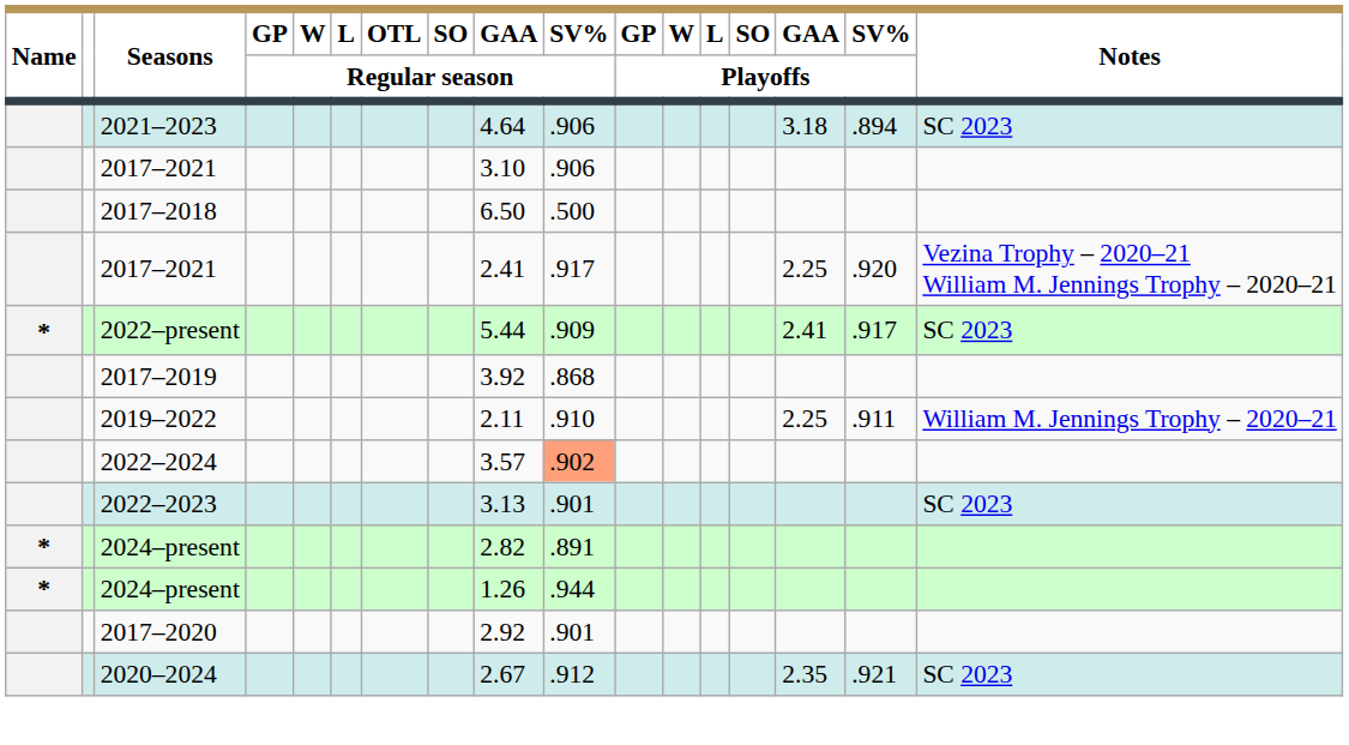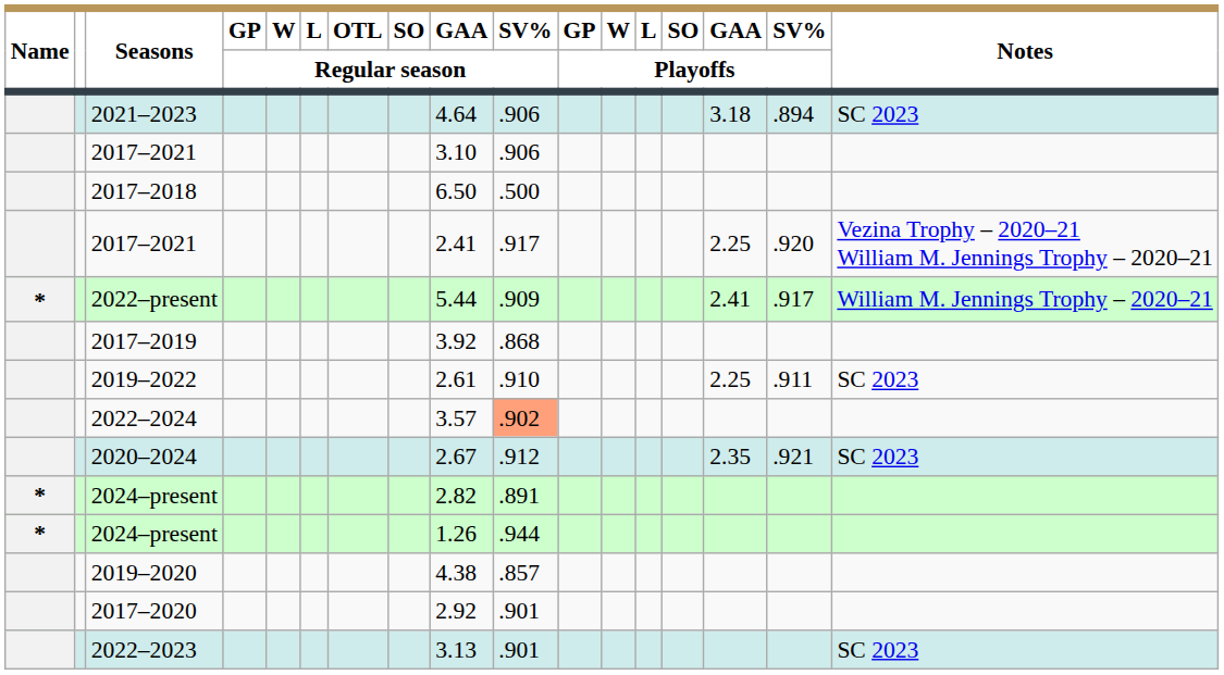 <table class="wikitable sortable plainrowheaders" style="text-align:left; font-size:95%">
 <tr style="background-color:#fff; border-top:#B9975B 5px solid;">
 <th scope="col" style="background-color:#fff;" rowspan="2">Name</th>
 <th scope="col" style="background-color:#fff;" rowspan="2"></th>
 <th scope="col" style="background-color:#fff;" rowspan="2">Seasons</th>
 <th scope="col" style="background-color:#fff;">GP</th>
 <th scope="col" style="background-color:#fff;">W</th>
 <th scope="col" style="background-color:#fff;">L</th>
 <th scope="col" style="background-color:#fff;">OTL</th>
 <th scope="col" style="background-color:#fff;">SO</th>
 <th scope="col" style="background-color:#fff;">GAA</th>
 <th scope="col" style="background-color:#fff;">SV%</th>
 <th scope="col" style="background-color:#fff;">GP</th>
 <th scope="col" style="background-color:#fff;">W</th>
 <th scope="col" style="background-color:#fff;">L</th>
 <th scope="col" style="background-color:#fff;">SO</th>
 <th scope="col" style="background-color:#fff;">GAA</th>
 <th scope="col" style="background-color:#fff;">SV%</th>
 <th scope="col" style="background-color:#fff;" rowspan="2" class="unsortable">Notes</th>
 </tr>
 <tr class="unsortable" style="border-bottom:#333F48 5px solid;">
 <th scope="colgroup" colspan="7" style="background-color:#fff;">Regular season</th>
 <th scope="colgroup" colspan="6" style="background-color:#fff;">Playoffs</th>
 </tr>
 <tr bgcolor="#CFECEC">
 <th scope="row"><sup></sup></th>
 <td></td>
 <td>2021–2023</td>
 <td></td>
 <td></td>
 <td></td>
 <td></td>
 <td></td>
 <td>4.64</td>
 <td>.906</td>
 <td></td>
 <td></td>
 <td></td>
 <td></td>
 <td>3.18</td>
 <td>.894</td>
 <td>SC <a href='#'>2023</a></td>
 </tr>
 <tr>
 <th scope="row"></th>
 <td></td>
 <td>2017–2021</td>
 <td></td>
 <td></td>
 <td></td>
 <td></td>
 <td></td>
 <td>3.10</td>
 <td>.906</td>
 <td></td>
 <td></td>
 <td></td>
 <td></td>
 <td></td>
 <td></td>
 <td></td>
 </tr>
 <tr>
 <th scope="row"></th>
 <td></td>
 <td>2017–2018</td>
 <td></td>
 <td></td>
 <td></td>
 <td></td>
 <td></td>
 <td>6.50</td>
 <td>.500</td>
 <td></td>
 <td></td>
 <td></td>
 <td></td>
 <td></td>
 <td></td>
 <td></td>
 </tr>
 <tr>
 <th scope="row"></th>
 <td></td>
 <td>2017–2021</td>
 <td></td>
 <td></td>
 <td></td>
 <td></td>
 <td></td>
 <td>2.41</td>
 <td>.917</td>
 <td></td>
 <td></td>
 <td></td>
 <td></td>
 <td>2.25</td>
 <td>.920</td>
 <td><a href='#'>Vezina Trophy</a> – <a href='#'>2020–21</a><br><a href='#'>William M. Jennings Trophy</a> – 2020–21</td>
 </tr>
 <tr bgcolor="#CCFFCC">
 <th scope="row">*<sup></sup></th>
 <td></td>
 <td>2022–present</td>
 <td></td>
 <td></td>
 <td></td>
 <td></td>
 <td></td>
 <td>5.44</td>
 <td>.909</td>
 <td></td>
 <td></td>
 <td></td>
 <td></td>
 <td>2.41</td>
 <td>.917</td>
-<td>SC <a href='#'>2023</a></td>
+<td><a href='#'>William M. Jennings Trophy</a> – <a href='#'>2020–21</a></td>
 </tr>
 <tr>
 <th scope="row"></th>
 <td></td>
 <td>2017–2019</td>
 <td></td>
 <td></td>
 <td></td>
 <td></td>
 <td></td>
 <td>3.92</td>
 <td>.868</td>
 <td></td>
 <td></td>
 <td></td>
 <td></td>
 <td></td>
 <td></td>
 <td></td>
 </tr>
 <tr>
 <th scope="row"></th>
 <td></td>
 <td>2019–2022</td>
 <td></td>
 <td></td>
 <td></td>
 <td></td>
 <td></td>
-<td>2.11</td>
+<td>2.61</td>
 <td>.910</td>
 <td></td>
 <td></td>
 <td></td>
 <td></td>
 <td>2.25</td>
 <td>.911</td>
-<td><a href='#'>William M. Jennings Trophy</a> – <a href='#'>2020–21</a></td>
+<td>SC <a href='#'>2023</a></td>
 </tr>
 <tr>
 <th scope="row"></th>
 <td></td>
 <td>2022–2024</td>
 <td></td>
 <td></td>
 <td></td>
 <td></td>
 <td></td>
 <td>3.57</td>
 <td style="background: lightsalmon;">.902</td>
 <td></td>
 <td></td>
 <td></td>
 <td></td>
 <td></td>
 <td></td>
 <td></td>
 </tr>
 <tr bgcolor="#CFECEC">
 <th scope="row"><sup></sup></th>
 <td></td>
-<td>2022–2023</td>
+<td>2020–2024</td>
 <td></td>
 <td></td>
 <td></td>
 <td></td>
 <td></td>
-<td>3.13</td>
-<td>.901</td>
+<td>2.67</td>
+<td>.912</td>
 <td></td>
 <td></td>
 <td></td>
 <td></td>
-<td></td>
-<td></td>
+<td>2.35</td>
+<td>.921</td>
 <td>SC <a href='#'>2023</a></td>
 </tr>
 <tr bgcolor="#CCFFCC">
 <th scope="row">*</th>
 <td></td>
 <td>2024–present</td>
 <td></td>
 <td></td>
 <td></td>
 <td></td>
 <td></td>
 <td>2.82</td>
 <td>.891</td>
 <td></td>
 <td></td>
 <td></td>
 <td></td>
 <td></td>
 <td></td>
 <td></td>
 </tr>
 <tr bgcolor="#CCFFCC">
 <th scope="row">*</th>
 <td></td>
 <td>2024–present</td>
 <td></td>
 <td></td>
 <td></td>
 <td></td>
 <td></td>
 <td>1.26</td>
 <td>.944</td>
 <td></td>
 <td></td>
 <td></td>
 <td></td>
 <td></td>
 <td></td>
 <td></td>
 </tr>
 <tr>
 <th scope="row"></th>
 <td></td>
+<td>2019–2020</td>
+<td></td>
+<td></td>
+<td></td>
+<td></td>
+<td></td>
+<td>4.38</td>
+<td>.857</td>
+<td></td>
+<td></td>
+<td></td>
+<td></td>
+<td></td>
+<td></td>
+<td></td>
+</tr>
+<tr>
+<th scope="row"></th>
+<td></td>
 <td>2017–2020</td>
 <td></td>
 <td></td>
 <td></td>
 <td></td>
 <td></td>
 <td>2.92</td>
 <td>.901</td>
 <td></td>
 <td></td>
 <td></td>
 <td></td>
 <td></td>
 <td></td>
 <td></td>
 </tr>
 <tr bgcolor="#CFECEC">
 <th scope="row"><sup></sup></th>
 <td></td>
-<td>2020–2024</td>
+<td>2022–2023</td>
 <td></td>
 <td></td>
 <td></td>
 <td></td>
 <td></td>
-<td>2.67</td>
-<td>.912</td>
+<td>3.13</td>
+<td>.901</td>
 <td></td>
 <td></td>
 <td></td>
 <td></td>
-<td>2.35</td>
-<td>.921</td>
+<td></td>
+<td></td>
 <td>SC <a href='#'>2023</a></td>
 </tr>
 </table>
